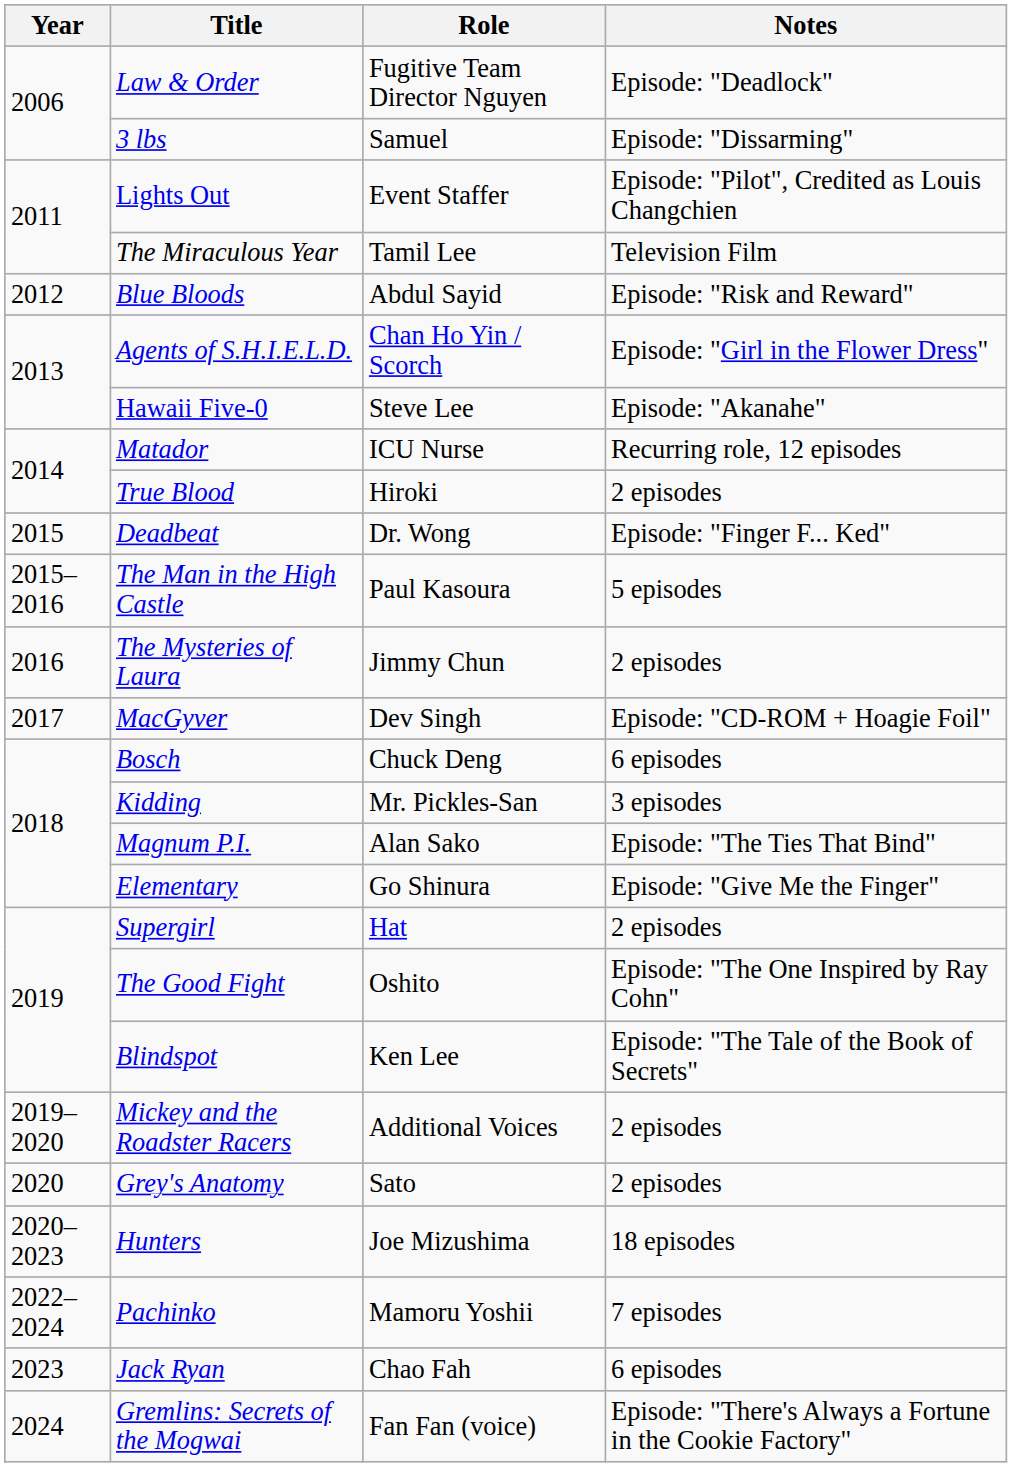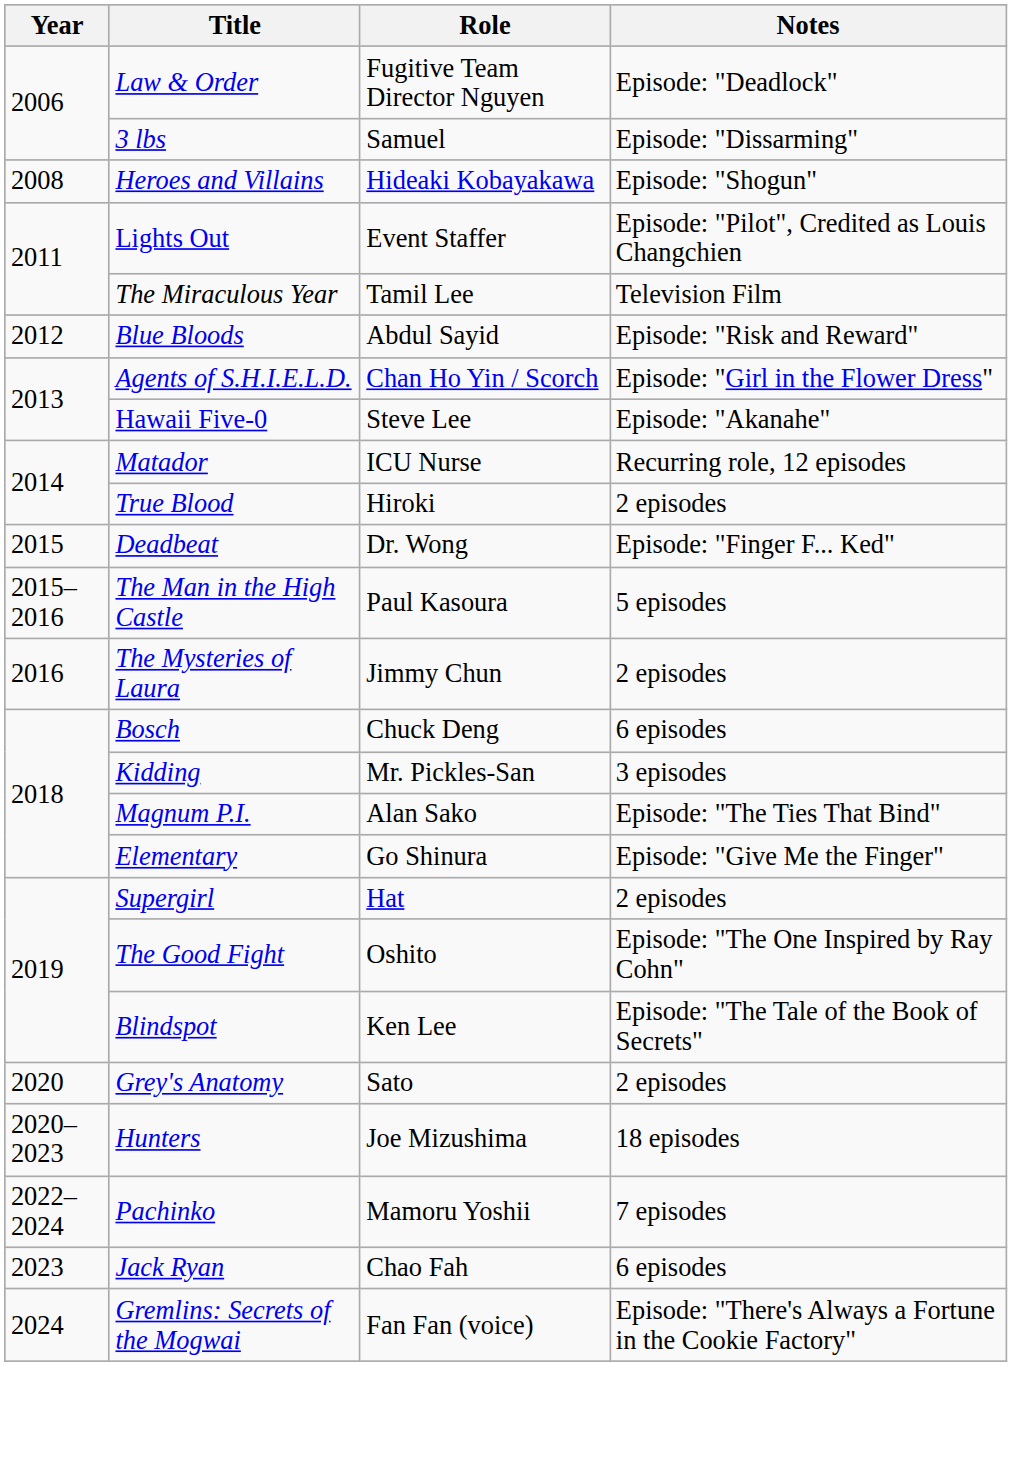 <table class="wikitable">
 <tr>
 <th>Year</th>
 <th>Title</th>
 <th>Role</th>
 <th>Notes</th>
 </tr>
 <tr>
 <td rowspan=2>2006</td>
 <td><em><a href='#'>Law & Order</a></em></td>
 <td>Fugitive Team Director Nguyen</td>
 <td>Episode: "Deadlock"</td>
 </tr>
 <tr>
 <td><em><a href='#'>3 lbs</a></em></td>
 <td>Samuel</td>
 <td>Episode: "Dissarming"</td>
+</tr>
+<tr>
+<td>2008</td>
+<td><em><a href='#'>Heroes and Villains</a></em></td>
+<td><a href='#'>Hideaki Kobayakawa</a></td>
+<td>Episode: "Shogun"</td>
 </tr>
 <tr>
 <td rowspan=2>2011</td>
 <td><em><a href='#'></em>Lights Out<em></a></em></td>
 <td>Event Staffer</td>
 <td>Episode: "Pilot", Credited as Louis Changchien</td>
 </tr>
 <tr>
 <td><em>The Miraculous Year</em></td>
 <td>Tamil Lee</td>
 <td>Television Film</td>
 </tr>
 <tr>
 <td>2012</td>
 <td><em><a href='#'>Blue Bloods</a></em></td>
 <td>Abdul Sayid</td>
 <td>Episode: "Risk and Reward"</td>
 </tr>
 <tr>
 <td rowspan=2>2013</td>
 <td><em><a href='#'>Agents of S.H.I.E.L.D.</a></em></td>
 <td><a href='#'>Chan Ho Yin / Scorch</a></td>
 <td>Episode: "<a href='#'>Girl in the Flower Dress</a>"</td>
 </tr>
 <tr>
 <td><em><a href='#'></em>Hawaii Five-0<em></a></em></td>
 <td>Steve Lee</td>
 <td>Episode: "Akanahe"</td>
 </tr>
 <tr>
 <td rowspan=2>2014</td>
 <td><em><a href='#'>Matador</a></em></td>
 <td>ICU Nurse</td>
 <td>Recurring role, 12 episodes</td>
 </tr>
 <tr>
 <td><em><a href='#'>True Blood</a></em></td>
 <td>Hiroki</td>
 <td>2 episodes</td>
 </tr>
 <tr>
 <td>2015</td>
 <td><em><a href='#'>Deadbeat</a></em></td>
 <td>Dr. Wong</td>
 <td>Episode: "Finger F... Ked"</td>
 </tr>
 <tr>
 <td>2015–2016</td>
 <td><em><a href='#'>The Man in the High Castle</a></em></td>
 <td>Paul Kasoura</td>
 <td>5 episodes</td>
 </tr>
 <tr>
 <td>2016</td>
 <td><em><a href='#'>The Mysteries of Laura</a></em></td>
 <td>Jimmy Chun</td>
 <td>2 episodes</td>
 </tr>
 <tr>
-<td>2017</td>
-<td><em><a href='#'>MacGyver</a></em></td>
-<td>Dev Singh</td>
-<td>Episode: "CD-ROM + Hoagie Foil"</td>
-</tr>
-<tr>
 <td rowspan=4>2018</td>
 <td><em><a href='#'>Bosch</a></em></td>
 <td>Chuck Deng</td>
 <td>6 episodes</td>
 </tr>
 <tr>
 <td><em><a href='#'>Kidding</a></em></td>
 <td>Mr. Pickles-San</td>
 <td>3 episodes</td>
 </tr>
 <tr>
 <td><em><a href='#'>Magnum P.I.</a></em></td>
 <td>Alan Sako</td>
 <td>Episode: "The Ties That Bind"</td>
 </tr>
 <tr>
 <td><em><a href='#'>Elementary</a></em></td>
 <td>Go Shinura</td>
 <td>Episode: "Give Me the Finger"</td>
 </tr>
 <tr>
 <td rowspan=3>2019</td>
 <td><em><a href='#'>Supergirl</a></em></td>
 <td><a href='#'>Hat</a></td>
 <td>2 episodes</td>
 </tr>
 <tr>
 <td><em><a href='#'>The Good Fight</a></em></td>
 <td>Oshito</td>
 <td>Episode: "The One Inspired by Ray Cohn"</td>
 </tr>
 <tr>
 <td><em><a href='#'>Blindspot</a></em></td>
 <td>Ken Lee</td>
 <td>Episode: "The Tale of the Book of Secrets"</td>
 </tr>
 <tr>
-<td>2019–2020</td>
-<td><em><a href='#'>Mickey and the Roadster Racers</a></em></td>
-<td>Additional Voices</td>
-<td>2 episodes</td>
-</tr>
-<tr>
 <td>2020</td>
 <td><em><a href='#'>Grey's Anatomy</a></em></td>
 <td>Sato</td>
 <td>2 episodes</td>
 </tr>
 <tr>
 <td>2020–2023</td>
 <td><em><a href='#'>Hunters</a></em></td>
 <td>Joe Mizushima</td>
 <td>18 episodes</td>
 </tr>
 <tr>
 <td>2022–2024</td>
 <td><em><a href='#'>Pachinko</a></em></td>
 <td>Mamoru Yoshii</td>
 <td>7 episodes</td>
 </tr>
 <tr>
 <td>2023</td>
 <td><em><a href='#'>Jack Ryan</a></em></td>
 <td>Chao Fah</td>
 <td>6 episodes</td>
 </tr>
 <tr>
 <td>2024</td>
 <td><em><a href='#'>Gremlins: Secrets of the Mogwai</a></em></td>
 <td>Fan Fan (voice)</td>
 <td>Episode: "There's Always a Fortune in the Cookie Factory"</td>
 </tr>
 </table>
